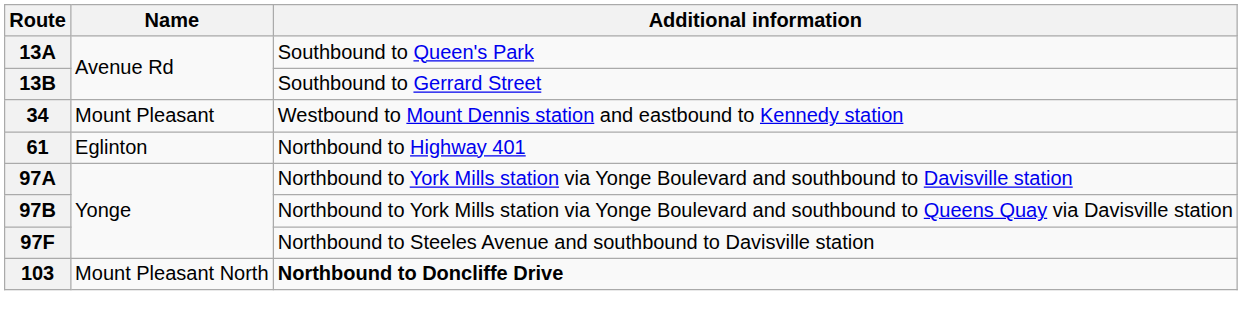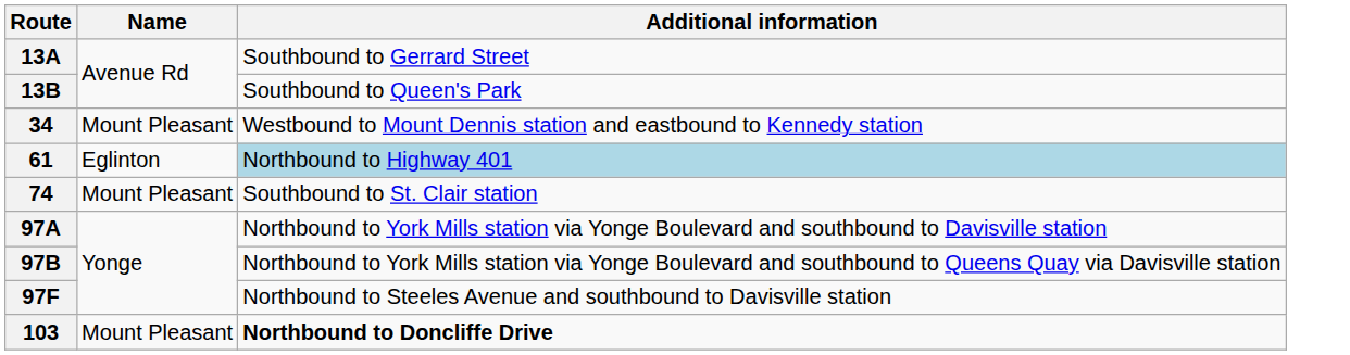 <table class="wikitable">
 <tr>
 <th>Route</th>
 <th>Name</th>
 <th>Additional information</th>
 </tr>
 <tr>
 <th>13A</th>
 <td rowspan="2">Avenue Rd</td>
-<td>Southbound to <a href='#'>Queen's Park</a></td>
+<td>Southbound to <a href='#'>Gerrard Street</a></td>
 </tr>
 <tr>
 <th>13B</th>
-<td>Southbound to <a href='#'>Gerrard Street</a></td>
+<td>Southbound to <a href='#'>Queen's Park</a></td>
 </tr>
 <tr>
 <th>34</th>
 <td>Mount Pleasant</td>
 <td>Westbound to <a href='#'>Mount Dennis station</a> and eastbound to <a href='#'>Kennedy station</a></td>
 </tr>
 <tr>
 <th>61</th>
 <td>Eglinton</td>
-<td>Northbound to <a href='#'>Highway 401</a></td>
+<td style="background: lightblue;">Northbound to <a href='#'>Highway 401</a></td>
+</tr>
+<tr>
+<th>74</th>
+<td>Mount Pleasant</td>
+<td>Southbound to <a href='#'>St. Clair station</a></td>
 </tr>
 <tr>
 <th>97A</th>
 <td rowspan="3">Yonge</td>
 <td>Northbound to <a href='#'>York Mills station</a> via Yonge Boulevard and southbound to <a href='#'>Davisville station</a><br></td>
 </tr>
 <tr>
 <th>97B</th>
 <td>Northbound to York Mills station via Yonge Boulevard and southbound to <a href='#'>Queens Quay</a> via Davisville station<br></td>
 </tr>
 <tr>
 <th>97F</th>
 <td>Northbound to Steeles Avenue and southbound to Davisville station<br></td>
 </tr>
 <tr>
 <th>103</th>
-<td>Mount Pleasant North</td>
+<td>Mount Pleasant</td>
 <td><strong>Northbound to Doncliffe Drive</strong></td>
 </tr>
 </table>
